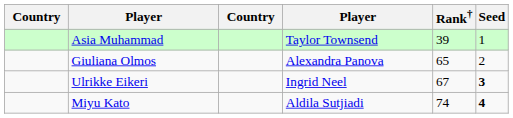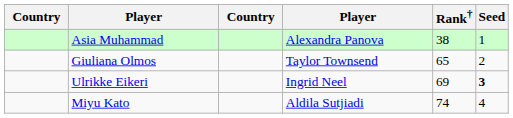 <table class="sortable wikitable nowrap">
 <tr>
 <th width="70">Country</th>
 <th width="175">Player</th>
 <th width="70">Country</th>
 <th width="175">Player</th>
 <th>Rank<sup>†</sup></th>
 <th>Seed</th>
 </tr>
 <tr style="background:#cfc;">
 <td></td>
 <td><a href='#'>Asia Muhammad</a></td>
 <td></td>
-<td><a href='#'>Taylor Townsend</a></td>
-<td>39</td>
+<td><a href='#'>Alexandra Panova</a></td>
+<td>38</td>
 <td>1</td>
 </tr>
 <tr>
 <td></td>
 <td><a href='#'>Giuliana Olmos</a></td>
 <td></td>
-<td><a href='#'>Alexandra Panova</a></td>
+<td><a href='#'>Taylor Townsend</a></td>
 <td>65</td>
 <td>2</td>
 </tr>
 <tr>
 <td></td>
 <td><a href='#'>Ulrikke Eikeri</a></td>
 <td></td>
 <td><a href='#'>Ingrid Neel</a></td>
-<td>67</td>
+<td>69</td>
 <td><strong>3</strong></td>
 </tr>
 <tr>
 <td></td>
 <td><a href='#'>Miyu Kato</a></td>
 <td></td>
 <td><a href='#'>Aldila Sutjiadi</a></td>
 <td>74</td>
-<td><strong>4</strong></td>
+<td>4</td>
 </tr>
 </table>
